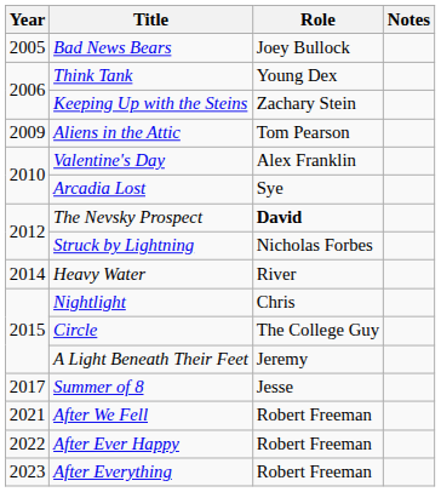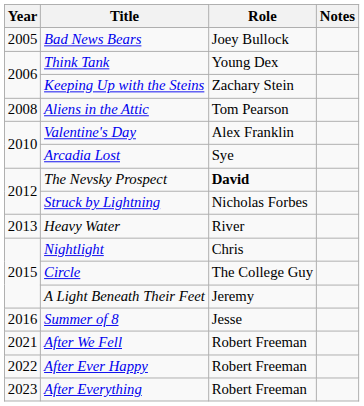 <table class="wikitable sortable">
 <tr>
 <th>Year</th>
 <th>Title</th>
 <th>Role</th>
 <th class="unsortable">Notes</th>
 </tr>
 <tr>
 <td>2005</td>
 <td><em><a href='#'>Bad News Bears</a></em></td>
 <td>Joey Bullock</td>
 <td></td>
 </tr>
 <tr>
 <td rowspan="2">2006</td>
 <td><em><a href='#'>Think Tank</a></em></td>
 <td>Young Dex</td>
 <td></td>
 </tr>
 <tr>
 <td><em><a href='#'>Keeping Up with the Steins</a></em></td>
 <td>Zachary Stein</td>
 <td></td>
 </tr>
 <tr>
-<td>2009</td>
+<td>2008</td>
 <td><em><a href='#'>Aliens in the Attic</a></em></td>
 <td>Tom Pearson</td>
 <td></td>
 </tr>
 <tr>
 <td rowspan="2">2010</td>
 <td><em><a href='#'>Valentine's Day</a></em></td>
 <td>Alex Franklin</td>
 <td></td>
 </tr>
 <tr>
 <td><em><a href='#'>Arcadia Lost</a></em></td>
 <td>Sye</td>
 <td></td>
 </tr>
 <tr>
 <td rowspan="2">2012</td>
 <td><em>The Nevsky Prospect</em></td>
 <td><strong>David</strong></td>
 <td></td>
 </tr>
 <tr>
 <td><em><a href='#'>Struck by Lightning</a></em></td>
 <td>Nicholas Forbes</td>
 <td></td>
 </tr>
 <tr>
-<td>2014</td>
+<td>2013</td>
 <td><em>Heavy Water</em></td>
 <td>River</td>
 <td></td>
 </tr>
 <tr>
 <td rowspan="3">2015</td>
 <td><em><a href='#'>Nightlight</a></em></td>
 <td>Chris</td>
 <td></td>
 </tr>
 <tr>
 <td><em><a href='#'>Circle</a></em></td>
 <td>The College Guy</td>
 <td></td>
 </tr>
 <tr>
 <td><em>A Light Beneath Their Feet</em></td>
 <td>Jeremy</td>
 <td></td>
 </tr>
 <tr>
-<td>2017</td>
+<td>2016</td>
 <td><em><a href='#'>Summer of 8</a></em></td>
 <td>Jesse</td>
 <td></td>
 </tr>
 <tr>
 <td>2021</td>
 <td><em><a href='#'>After We Fell</a></em></td>
 <td>Robert Freeman</td>
 <td></td>
 </tr>
 <tr>
 <td>2022</td>
 <td><em><a href='#'>After Ever Happy</a></em></td>
 <td>Robert Freeman</td>
 <td></td>
 </tr>
 <tr>
 <td>2023</td>
 <td><em><a href='#'>After Everything</a></em></td>
 <td>Robert Freeman</td>
 <td></td>
 </tr>
 </table>
